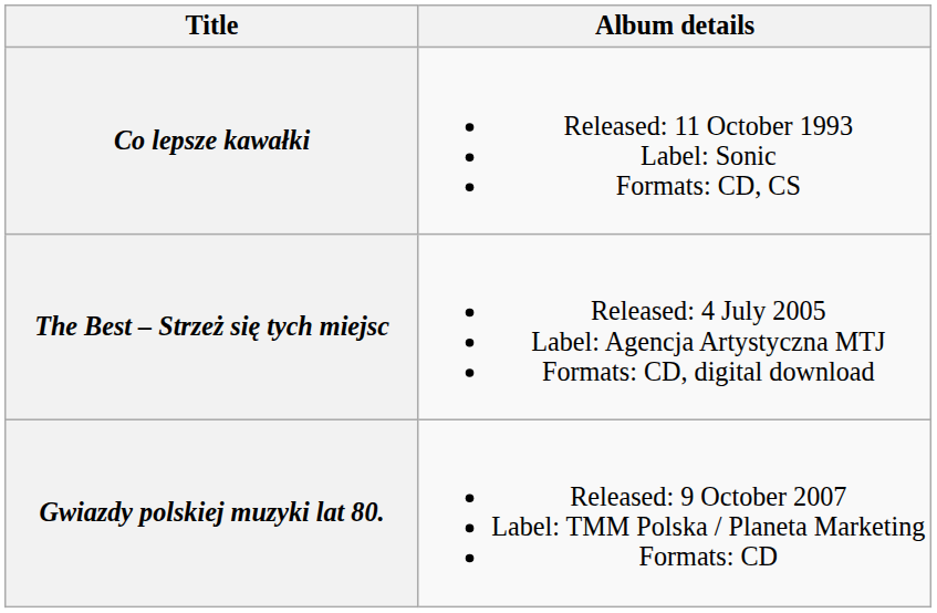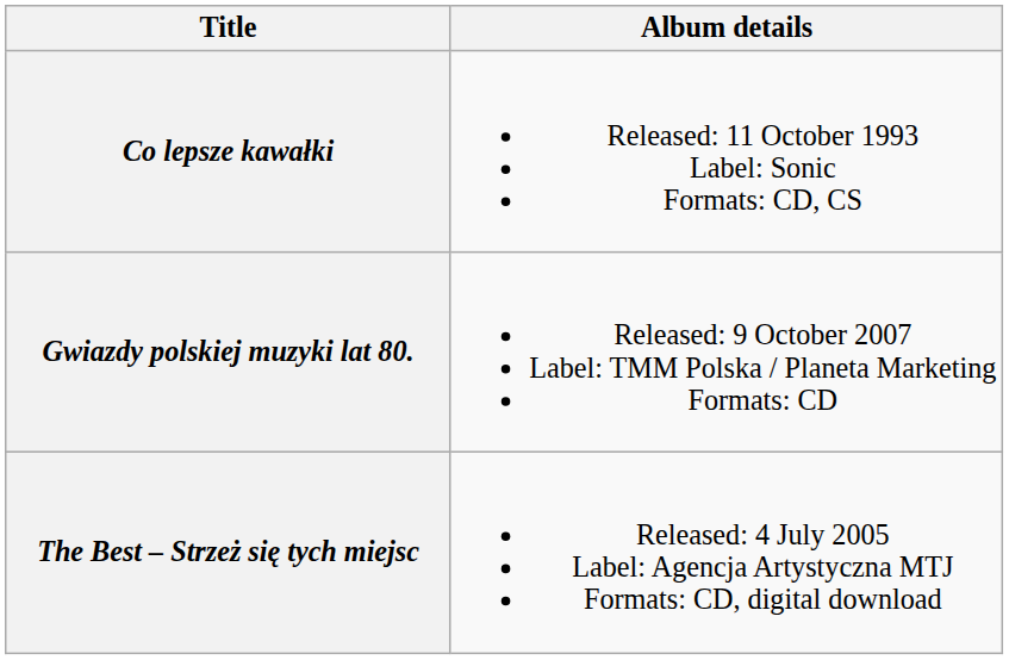 <table class="wikitable plainrowheaders" style="text-align:center;">
 <tr>
 <th scope="col" style="width:15em;">Title</th>
 <th scope="col">Album details</th>
 </tr>
 <tr>
 <th scope="row"><em>Co lepsze kawałki</em></th>
 <td><br><ul><li>Released: 11 October 1993</li><li>Label: Sonic</li><li>Formats: CD, CS</li></ul></td>
 </tr>
 <tr>
+<th scope="row"><em>Gwiazdy polskiej muzyki lat 80.</em></th>
+<td><br><ul><li>Released: 9 October 2007</li><li>Label: TMM Polska / Planeta Marketing</li><li>Formats: CD</li></ul></td>
+</tr>
+<tr>
 <th scope="row"><em>The Best – Strzeż się tych miejsc</em></th>
 <td><br><ul><li>Released: 4 July 2005</li><li>Label: Agencja Artystyczna MTJ</li><li>Formats: CD, digital download</li></ul></td>
 </tr>
-<tr>
-<th scope="row"><em>Gwiazdy polskiej muzyki lat 80.</em></th>
-<td><br><ul><li>Released: 9 October 2007</li><li>Label: TMM Polska / Planeta Marketing</li><li>Formats: CD</li></ul></td>
-</tr>
 </table>
